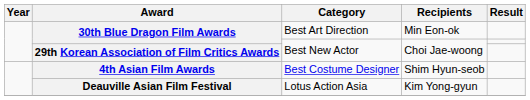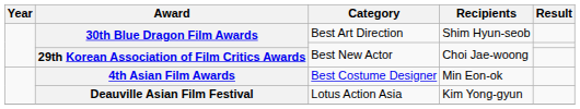 <table class="wikitable plainrowheaders sortable">
 <tr>
 <th>Year</th>
 <th scope="col">Award</th>
 <th scope="col">Category</th>
 <th scope="col">Recipients</th>
 <th scope="col">Result</th>
 </tr>
 <tr>
 <td rowspan="3"></td>
 <th rowspan="2" scope="row"><a href='#'>30th Blue Dragon Film Awards</a></th>
 <td>Best Art Direction</td>
-<td>Min Eon-ok</td>
+<td>Shim Hyun-seob</td>
 <td></td>
 </tr>
 <tr>
 <td rowspan="2">Best New Actor</td>
 <td rowspan="2">Choi Jae-woong</td>
 <td></td>
 </tr>
 <tr>
 <th scope="row">29th <a href='#'>Korean Association of Film Critics Awards</a></th>
 <td></td>
 </tr>
 <tr>
 <td rowspan="2"></td>
 <th scope="row"><a href='#'>4th Asian Film Awards</a></th>
 <td><a href='#'>Best Costume Designer</a></td>
-<td>Shim Hyun-seob</td>
+<td>Min Eon-ok</td>
 <td></td>
 </tr>
 <tr>
 <th scope="row">Deauville Asian Film Festival</th>
 <td>Lotus Action Asia</td>
 <td>Kim Yong-gyun</td>
 <td></td>
 </tr>
 <tr>
 </tr>
 </table>
